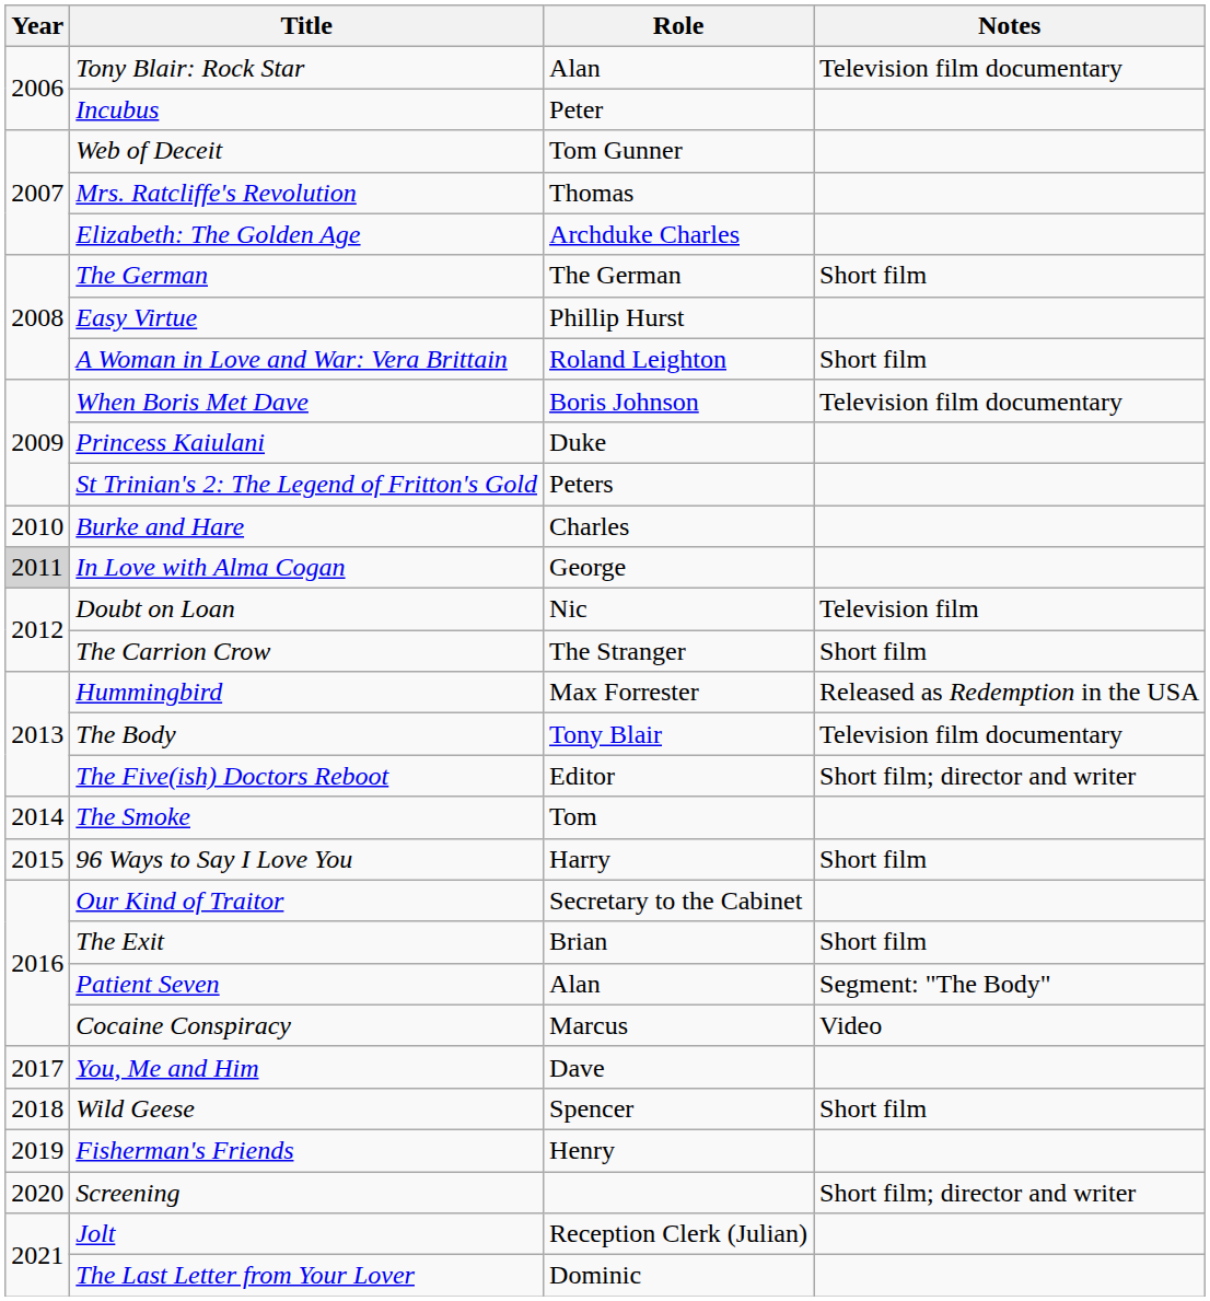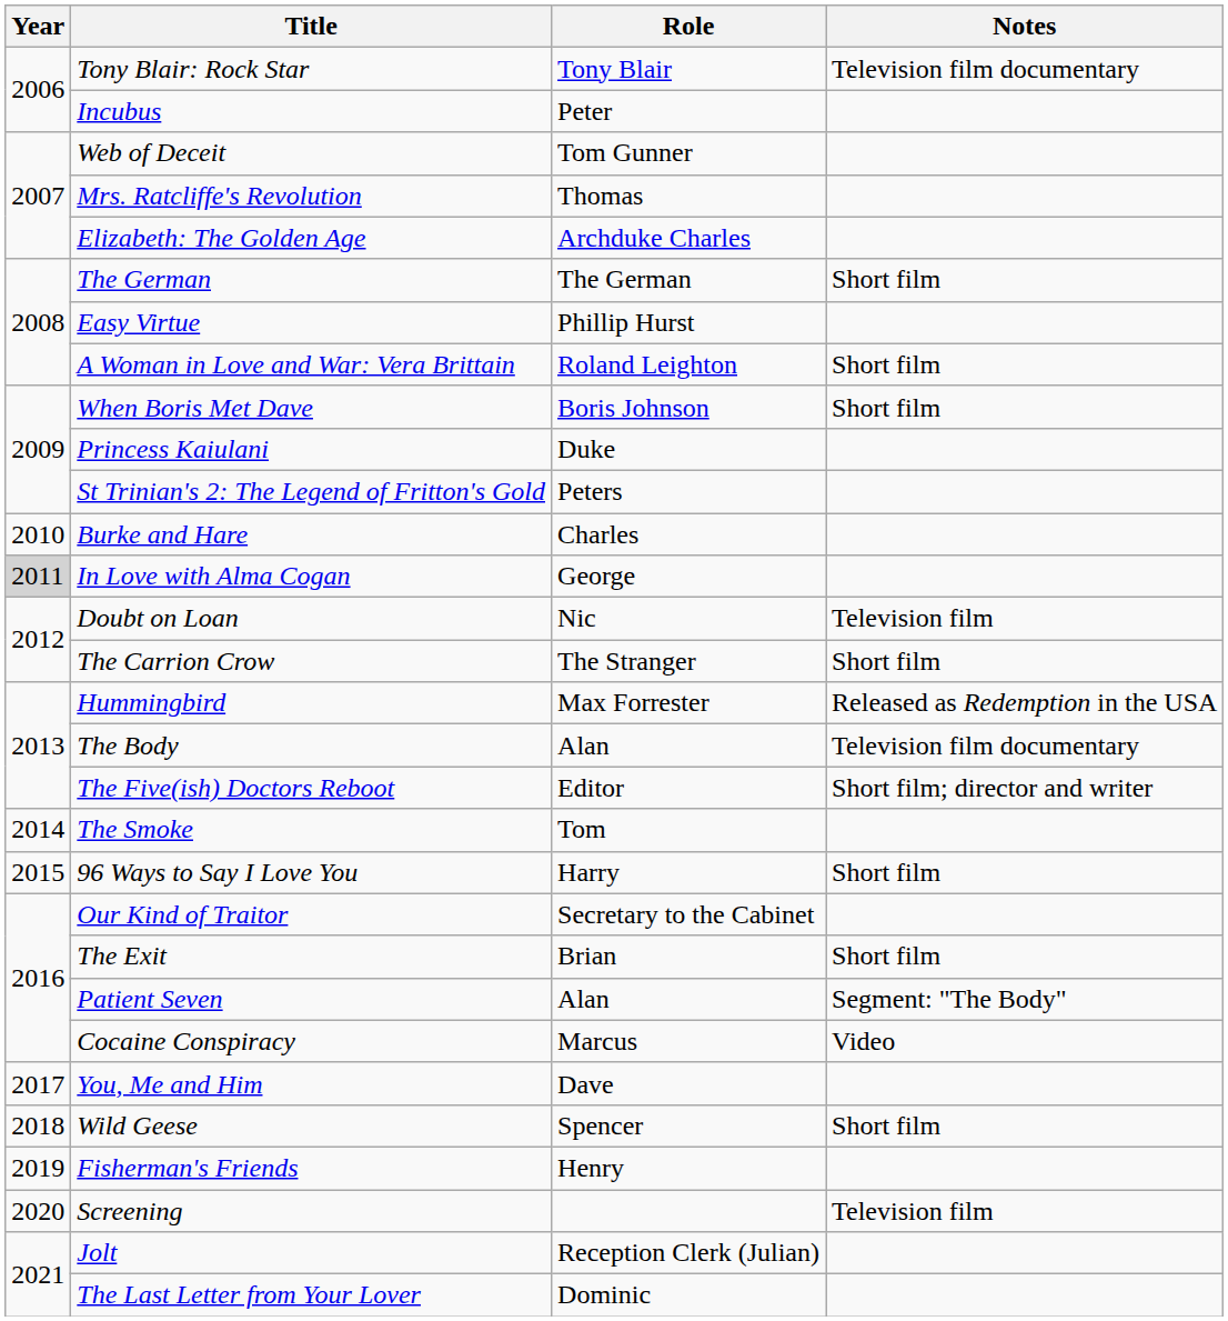 <table class="wikitable sortable">
 <tr>
 <th>Year</th>
 <th>Title</th>
 <th>Role</th>
 <th class="unsortable">Notes</th>
 </tr>
 <tr>
 <td rowspan="2">2006</td>
 <td><em>Tony Blair: Rock Star</em></td>
-<td>Alan</td>
+<td><a href='#'>Tony Blair</a></td>
 <td>Television film documentary</td>
 </tr>
 <tr>
 <td><a href='#'><em>Incubus</em></a></td>
 <td>Peter</td>
 <td></td>
 </tr>
 <tr>
 <td rowspan="3">2007</td>
 <td><em>Web of Deceit</em></td>
 <td>Tom Gunner</td>
 <td></td>
 </tr>
 <tr>
 <td><em><a href='#'>Mrs. Ratcliffe's Revolution</a></em></td>
 <td>Thomas</td>
 <td></td>
 </tr>
 <tr>
 <td><em><a href='#'>Elizabeth: The Golden Age</a></em></td>
 <td><a href='#'>Archduke Charles</a></td>
 <td></td>
 </tr>
 <tr>
 <td rowspan="3">2008</td>
 <td><em><a href='#'>The German</a></em></td>
 <td>The German</td>
 <td>Short film</td>
 </tr>
 <tr>
 <td><em><a href='#'>Easy Virtue</a></em></td>
 <td>Phillip Hurst</td>
 <td></td>
 </tr>
 <tr>
 <td><em><a href='#'>A Woman in Love and War: Vera Brittain</a></em></td>
 <td><a href='#'>Roland Leighton</a></td>
 <td>Short film</td>
 </tr>
 <tr>
 <td rowspan="3">2009</td>
 <td><em><a href='#'>When Boris Met Dave</a></em></td>
 <td><a href='#'>Boris Johnson</a></td>
-<td>Television film documentary</td>
+<td>Short film</td>
 </tr>
 <tr>
 <td><em><a href='#'>Princess Kaiulani</a></em></td>
 <td>Duke</td>
 <td></td>
 </tr>
 <tr>
 <td><em><a href='#'>St Trinian's 2: The Legend of Fritton's Gold</a></em></td>
 <td>Peters</td>
 <td></td>
 </tr>
 <tr>
 <td>2010</td>
 <td><em><a href='#'>Burke and Hare</a></em></td>
 <td>Charles</td>
 <td></td>
 </tr>
 <tr>
 <td style="background: lightgrey;">2011</td>
 <td><em><a href='#'>In Love with Alma Cogan</a></em></td>
 <td>George</td>
 <td></td>
 </tr>
 <tr>
 <td rowspan="2">2012</td>
 <td><em>Doubt on Loan</em></td>
 <td>Nic</td>
 <td>Television film</td>
 </tr>
 <tr>
 <td><em>The Carrion Crow</em></td>
 <td>The Stranger</td>
 <td>Short film</td>
 </tr>
 <tr>
 <td rowspan="3">2013</td>
 <td><em><a href='#'>Hummingbird</a></em></td>
 <td>Max Forrester</td>
 <td>Released as <em>Redemption</em> in the USA</td>
 </tr>
 <tr>
 <td><em>The Body</em></td>
-<td><a href='#'>Tony Blair</a></td>
+<td>Alan</td>
 <td>Television film documentary</td>
 </tr>
 <tr>
 <td><em><a href='#'>The Five(ish) Doctors Reboot</a></em></td>
 <td>Editor</td>
 <td>Short film; director and writer</td>
 </tr>
 <tr>
 <td>2014</td>
 <td><em><a href='#'>The Smoke</a></em></td>
 <td>Tom</td>
 <td></td>
 </tr>
 <tr>
 <td>2015</td>
 <td><em>96 Ways to Say I Love You</em></td>
 <td>Harry</td>
 <td>Short film</td>
 </tr>
 <tr>
 <td rowspan="4">2016</td>
 <td><em><a href='#'>Our Kind of Traitor</a></em></td>
 <td>Secretary to the Cabinet</td>
 <td></td>
 </tr>
 <tr>
 <td><em>The Exit</em></td>
 <td>Brian</td>
 <td>Short film</td>
 </tr>
 <tr>
 <td><em><a href='#'>Patient Seven</a></em></td>
 <td>Alan</td>
 <td>Segment: "The Body"</td>
 </tr>
 <tr>
 <td><em>Cocaine Conspiracy</em></td>
 <td>Marcus</td>
 <td>Video</td>
 </tr>
 <tr>
 <td>2017</td>
 <td><em><a href='#'>You, Me and Him</a></em></td>
 <td>Dave</td>
 <td></td>
 </tr>
 <tr>
 <td>2018</td>
 <td><em>Wild Geese</em></td>
 <td>Spencer</td>
 <td>Short film</td>
 </tr>
 <tr>
 <td>2019</td>
 <td><em><a href='#'>Fisherman's Friends</a></em></td>
 <td>Henry</td>
 <td></td>
 </tr>
 <tr>
 <td>2020</td>
 <td><em>Screening</em></td>
 <td></td>
-<td>Short film; director and writer</td>
+<td>Television film</td>
 </tr>
 <tr>
 <td rowspan="2">2021</td>
 <td><em><a href='#'>Jolt</a></em></td>
 <td>Reception Clerk (Julian)</td>
 <td></td>
 </tr>
 <tr>
 <td><em><a href='#'>The Last Letter from Your Lover</a></em></td>
 <td>Dominic</td>
 <td></td>
 </tr>
 </table>
